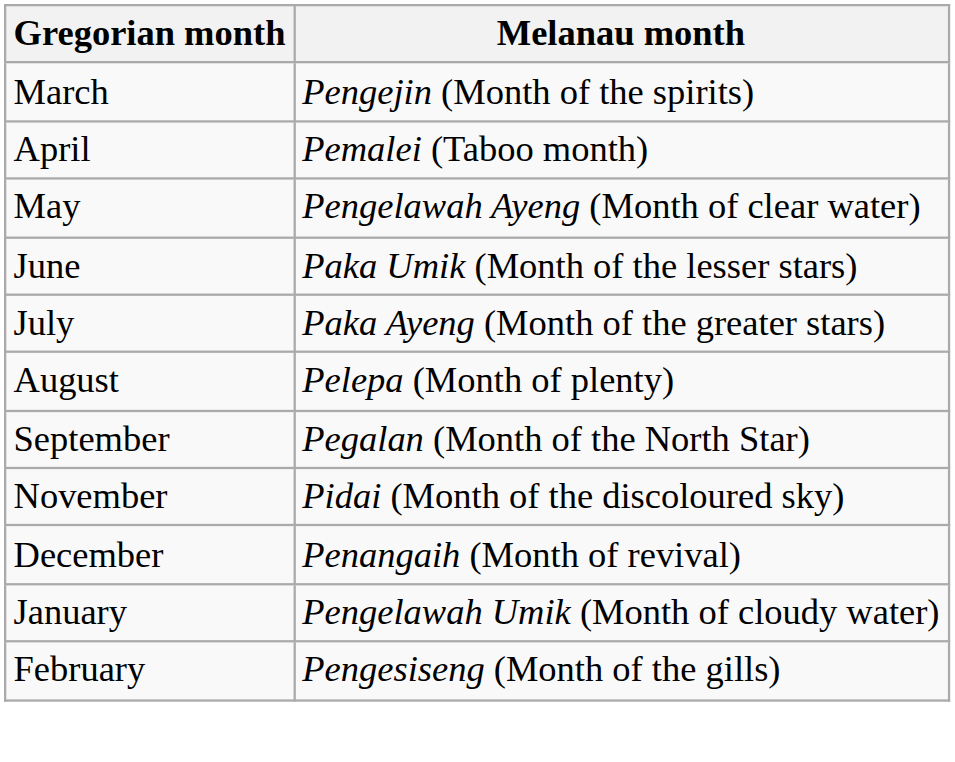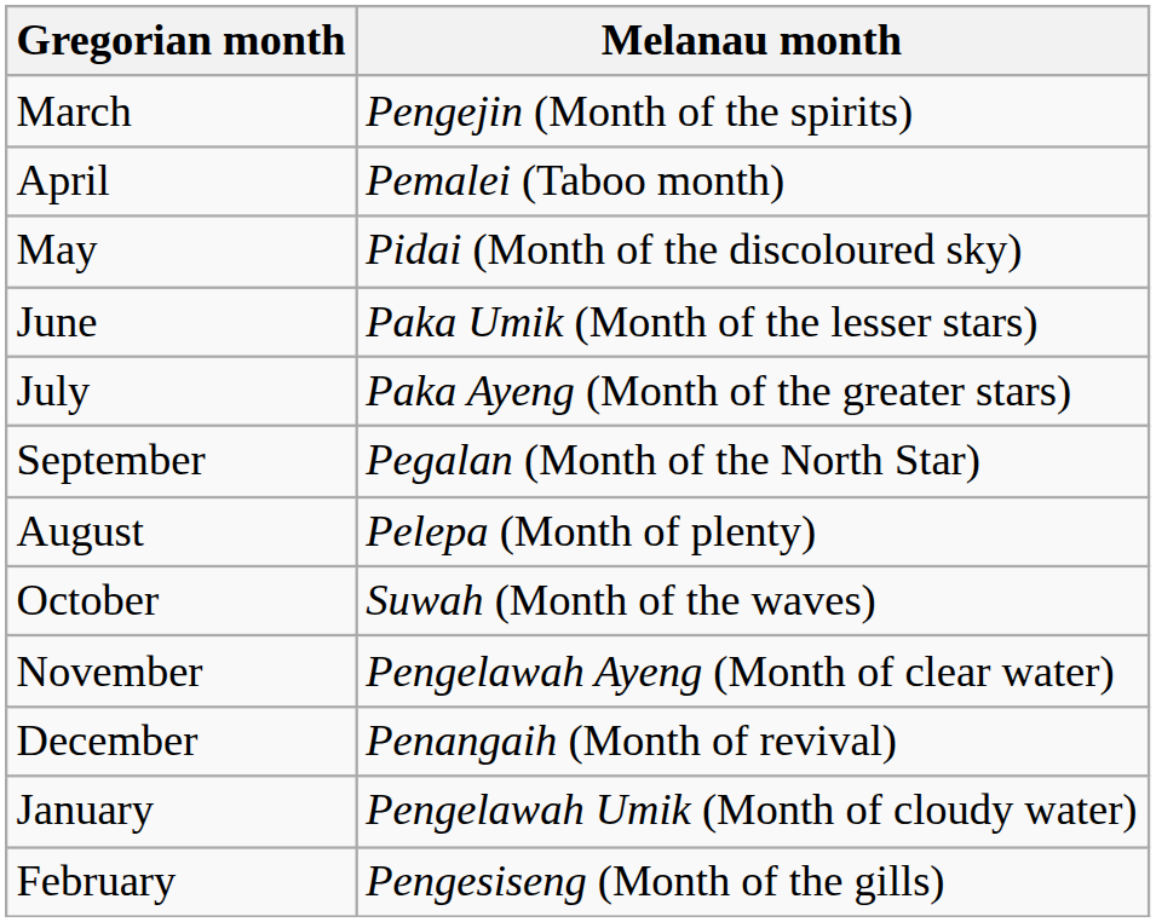 <table class="wikitable">
 <tr>
 <th>Gregorian month</th>
 <th>Melanau month</th>
 </tr>
 <tr>
 <td>March</td>
 <td><em>Pengejin</em> (Month of the spirits)</td>
 </tr>
 <tr>
 <td>April</td>
 <td><em>Pemalei</em> (Taboo month)</td>
 </tr>
 <tr>
 <td>May</td>
-<td><em>Pengelawah Ayeng</em> (Month of clear water)</td>
+<td><em>Pidai</em> (Month of the discoloured sky)</td>
 </tr>
 <tr>
 <td>June</td>
 <td><em>Paka Umik</em> (Month of the lesser stars)</td>
 </tr>
 <tr>
 <td>July</td>
 <td><em>Paka Ayeng</em> (Month of the greater stars)</td>
 </tr>
 <tr>
+<td>September</td>
+<td><em>Pegalan</em> (Month of the North Star)</td>
+</tr>
+<tr>
 <td>August</td>
 <td><em>Pelepa</em> (Month of plenty)</td>
 </tr>
 <tr>
-<td>September</td>
-<td><em>Pegalan</em> (Month of the North Star)</td>
+<td>October</td>
+<td><em>Suwah</em> (Month of the waves)</td>
 </tr>
 <tr>
 <td>November</td>
-<td><em>Pidai</em> (Month of the discoloured sky)</td>
+<td><em>Pengelawah Ayeng</em> (Month of clear water)</td>
 </tr>
 <tr>
 <td>December</td>
 <td><em>Penangaih</em> (Month of revival)</td>
 </tr>
 <tr>
 <td>January</td>
 <td><em>Pengelawah Umik</em> (Month of cloudy water)</td>
 </tr>
 <tr>
 <td>February</td>
 <td><em>Pengesiseng</em> (Month of the gills)</td>
 </tr>
 </table>
